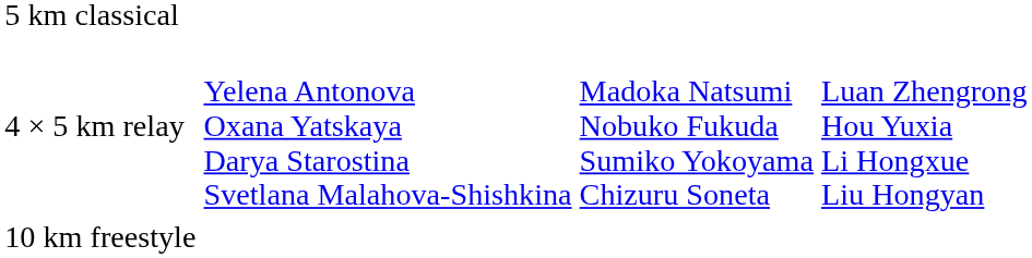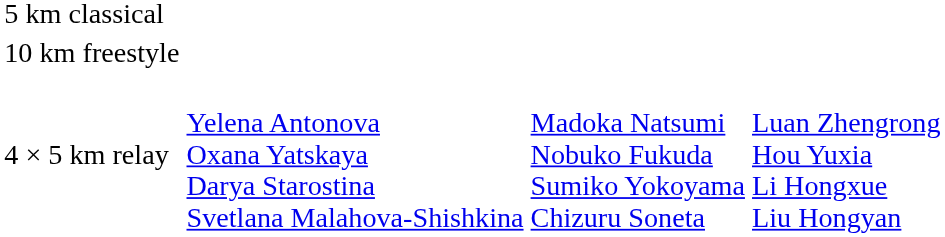 <table>
 <tr>
 <td>5 km classical<br></td>
+<td></td>
+<td></td>
+<td></td>
+</tr>
+<tr>
+<td>10 km freestyle<br></td>
 <td></td>
 <td></td>
 <td></td>
 </tr>
 <tr>
 <td>4 × 5 km relay<br></td>
 <td><br><a href='#'>Yelena Antonova</a><br><a href='#'>Oxana Yatskaya</a><br><a href='#'>Darya Starostina</a><br><a href='#'>Svetlana Malahova-Shishkina</a></td>
 <td><br><a href='#'>Madoka Natsumi</a><br><a href='#'>Nobuko Fukuda</a><br><a href='#'>Sumiko Yokoyama</a><br><a href='#'>Chizuru Soneta</a></td>
 <td><br><a href='#'>Luan Zhengrong</a><br><a href='#'>Hou Yuxia</a><br><a href='#'>Li Hongxue</a><br><a href='#'>Liu Hongyan</a></td>
 </tr>
-<tr>
-<td>10 km freestyle<br></td>
-<td></td>
-<td></td>
-<td></td>
-</tr>
 </table>
